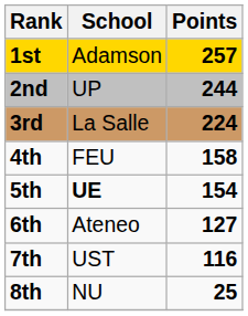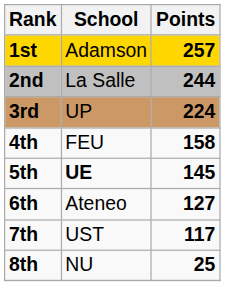 <table class="wikitable">
 <tr>
 <th>Rank</th>
 <th>School</th>
 <th>Points</th>
 </tr>
 <tr bgcolor="gold">
 <td><strong>1st</strong></td>
 <td> Adamson</td>
 <td align=right><strong>257</strong></td>
 </tr>
 <tr bgcolor=#C0C0C0>
 <td><strong>2nd</strong></td>
-<td> UP</td>
+<td> La Salle</td>
 <td align=right><strong>244</strong></td>
 </tr>
 <tr bgcolor=#CC9966>
 <td><strong>3rd</strong></td>
-<td> La Salle</td>
+<td> UP</td>
 <td align=right><strong>224</strong></td>
 </tr>
 <tr>
 <td><strong>4th</strong></td>
 <td> FEU</td>
 <td align=right><strong>158</strong></td>
 </tr>
 <tr>
 <td><strong>5th</strong></td>
 <td> <strong>UE</strong></td>
-<td align=right><strong>154</strong></td>
+<td align=right><strong>145</strong></td>
 </tr>
 <tr>
 <td><strong>6th</strong></td>
 <td> Ateneo</td>
 <td align=right><strong>127</strong></td>
 </tr>
 <tr>
 <td><strong>7th</strong></td>
 <td> UST</td>
-<td align=right><strong>116</strong></td>
+<td align=right><strong>117</strong></td>
 </tr>
 <tr>
 <td><strong>8th</strong></td>
 <td> NU</td>
 <td align=right><strong>25</strong></td>
 </tr>
 <tr>
 </tr>
 </table>
